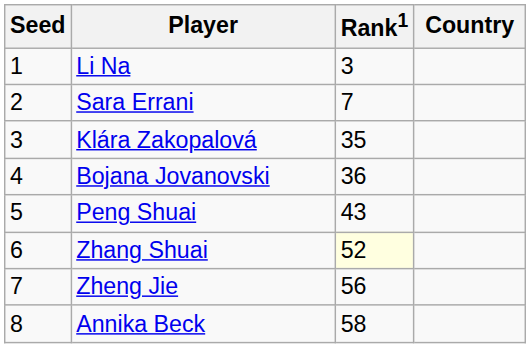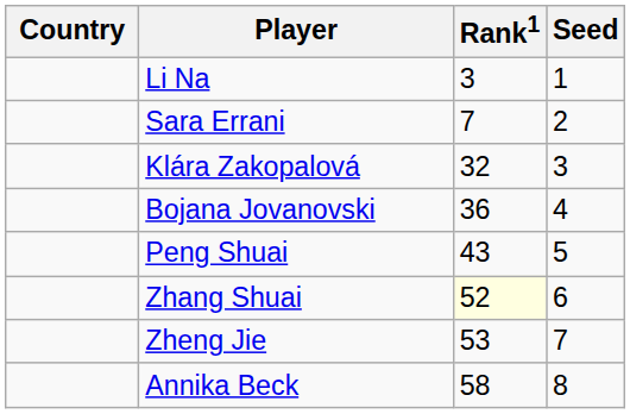 <table class="sortable wikitable">
 <tr>
-<th>Seed</th>
+<th style="width:70px;">Country</th>
 <th style="width:175px;">Player</th>
 <th>Rank<sup>1</sup></th>
-<th style="width:70px;">Country</th>
+<th>Seed</th>
 </tr>
 <tr>
-<td>1</td>
+<td></td>
 <td><a href='#'>Li Na</a></td>
 <td>3</td>
-<td></td>
+<td>1</td>
 </tr>
 <tr>
-<td>2</td>
+<td></td>
 <td><a href='#'>Sara Errani</a></td>
 <td>7</td>
-<td></td>
+<td>2</td>
 </tr>
 <tr>
+<td></td>
+<td><a href='#'>Klára Zakopalová</a></td>
+<td>32</td>
 <td>3</td>
-<td><a href='#'>Klára Zakopalová</a></td>
-<td>35</td>
-<td></td>
 </tr>
 <tr>
-<td>4</td>
+<td></td>
 <td><a href='#'>Bojana Jovanovski</a></td>
 <td>36</td>
-<td></td>
+<td>4</td>
 </tr>
 <tr>
-<td>5</td>
+<td></td>
 <td><a href='#'>Peng Shuai</a></td>
 <td>43</td>
-<td></td>
+<td>5</td>
 </tr>
 <tr>
-<td>6</td>
+<td></td>
 <td><a href='#'>Zhang Shuai</a></td>
 <td style="background: lightyellow;">52</td>
-<td></td>
+<td>6</td>
 </tr>
 <tr>
+<td></td>
+<td><a href='#'>Zheng Jie</a></td>
+<td>53</td>
 <td>7</td>
-<td><a href='#'>Zheng Jie</a></td>
-<td>56</td>
-<td></td>
 </tr>
 <tr>
-<td>8</td>
+<td></td>
 <td><a href='#'>Annika Beck</a></td>
 <td>58</td>
-<td></td>
+<td>8</td>
 </tr>
 </table>
